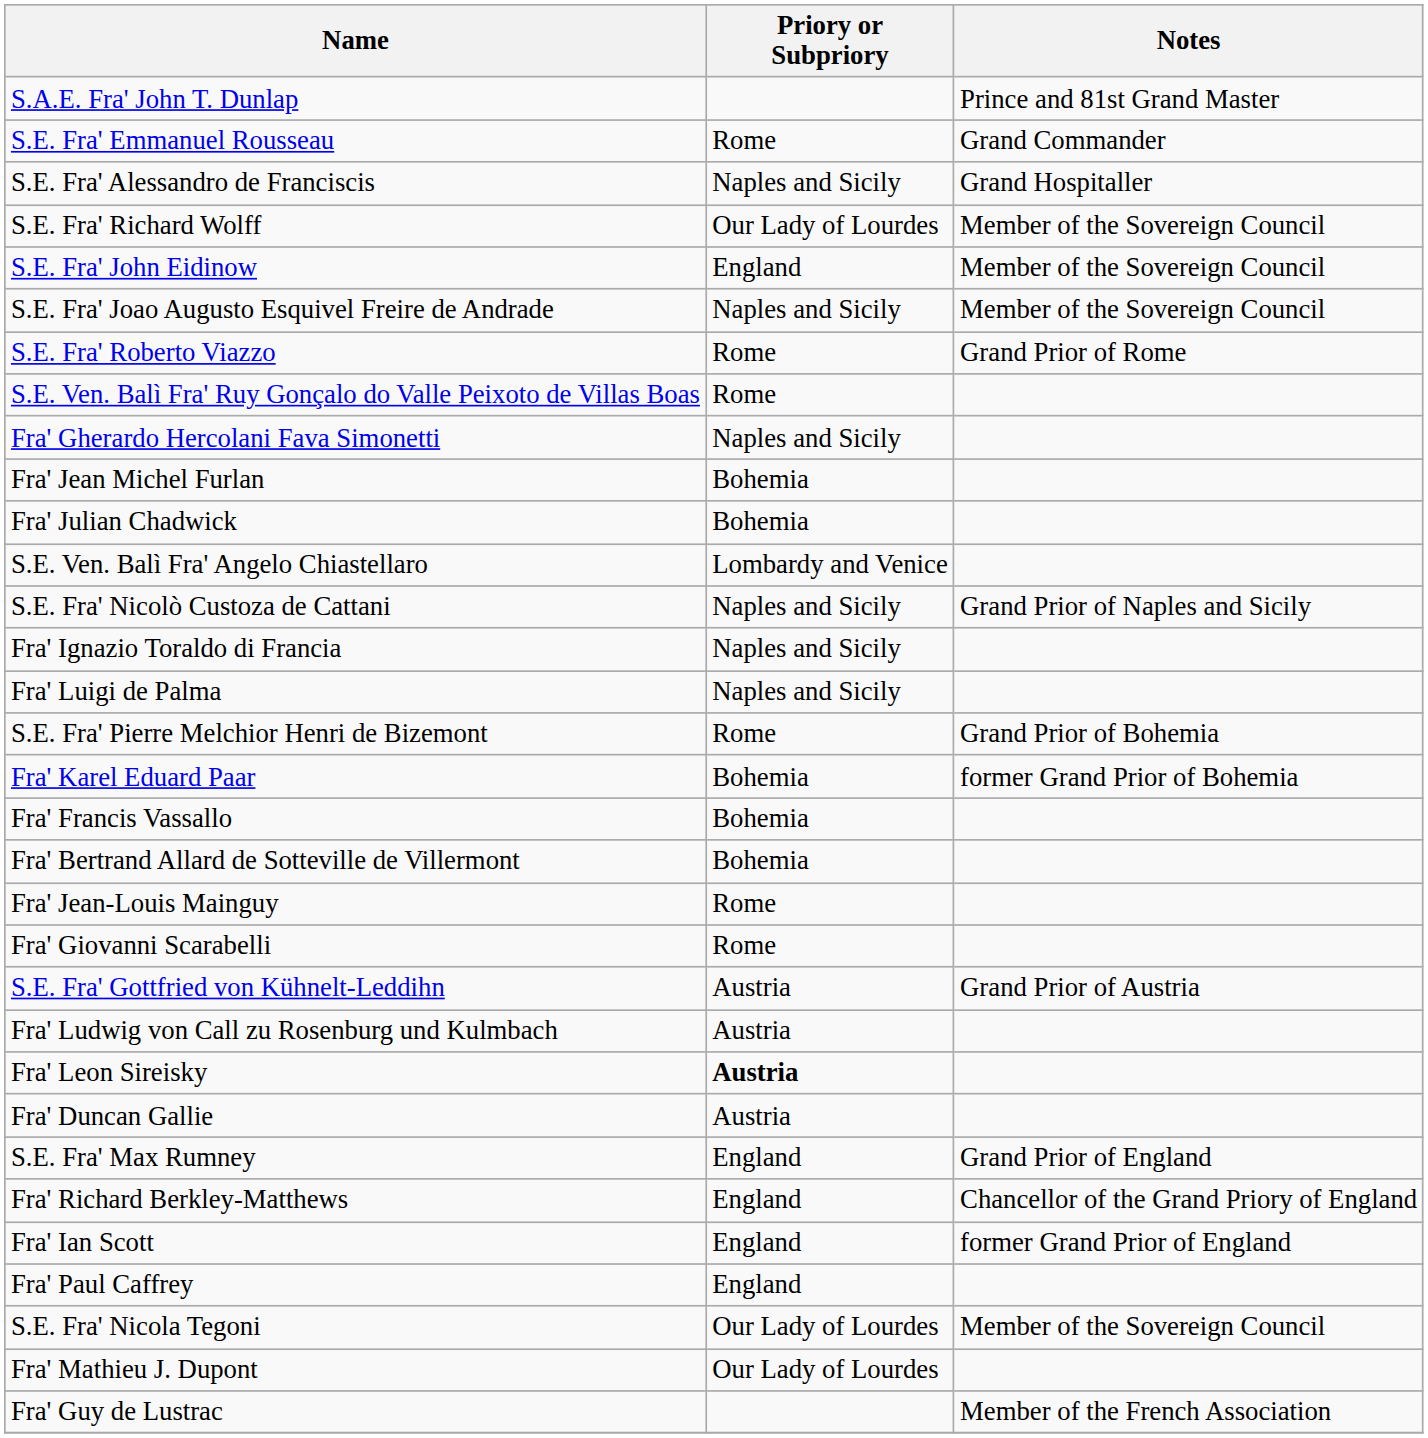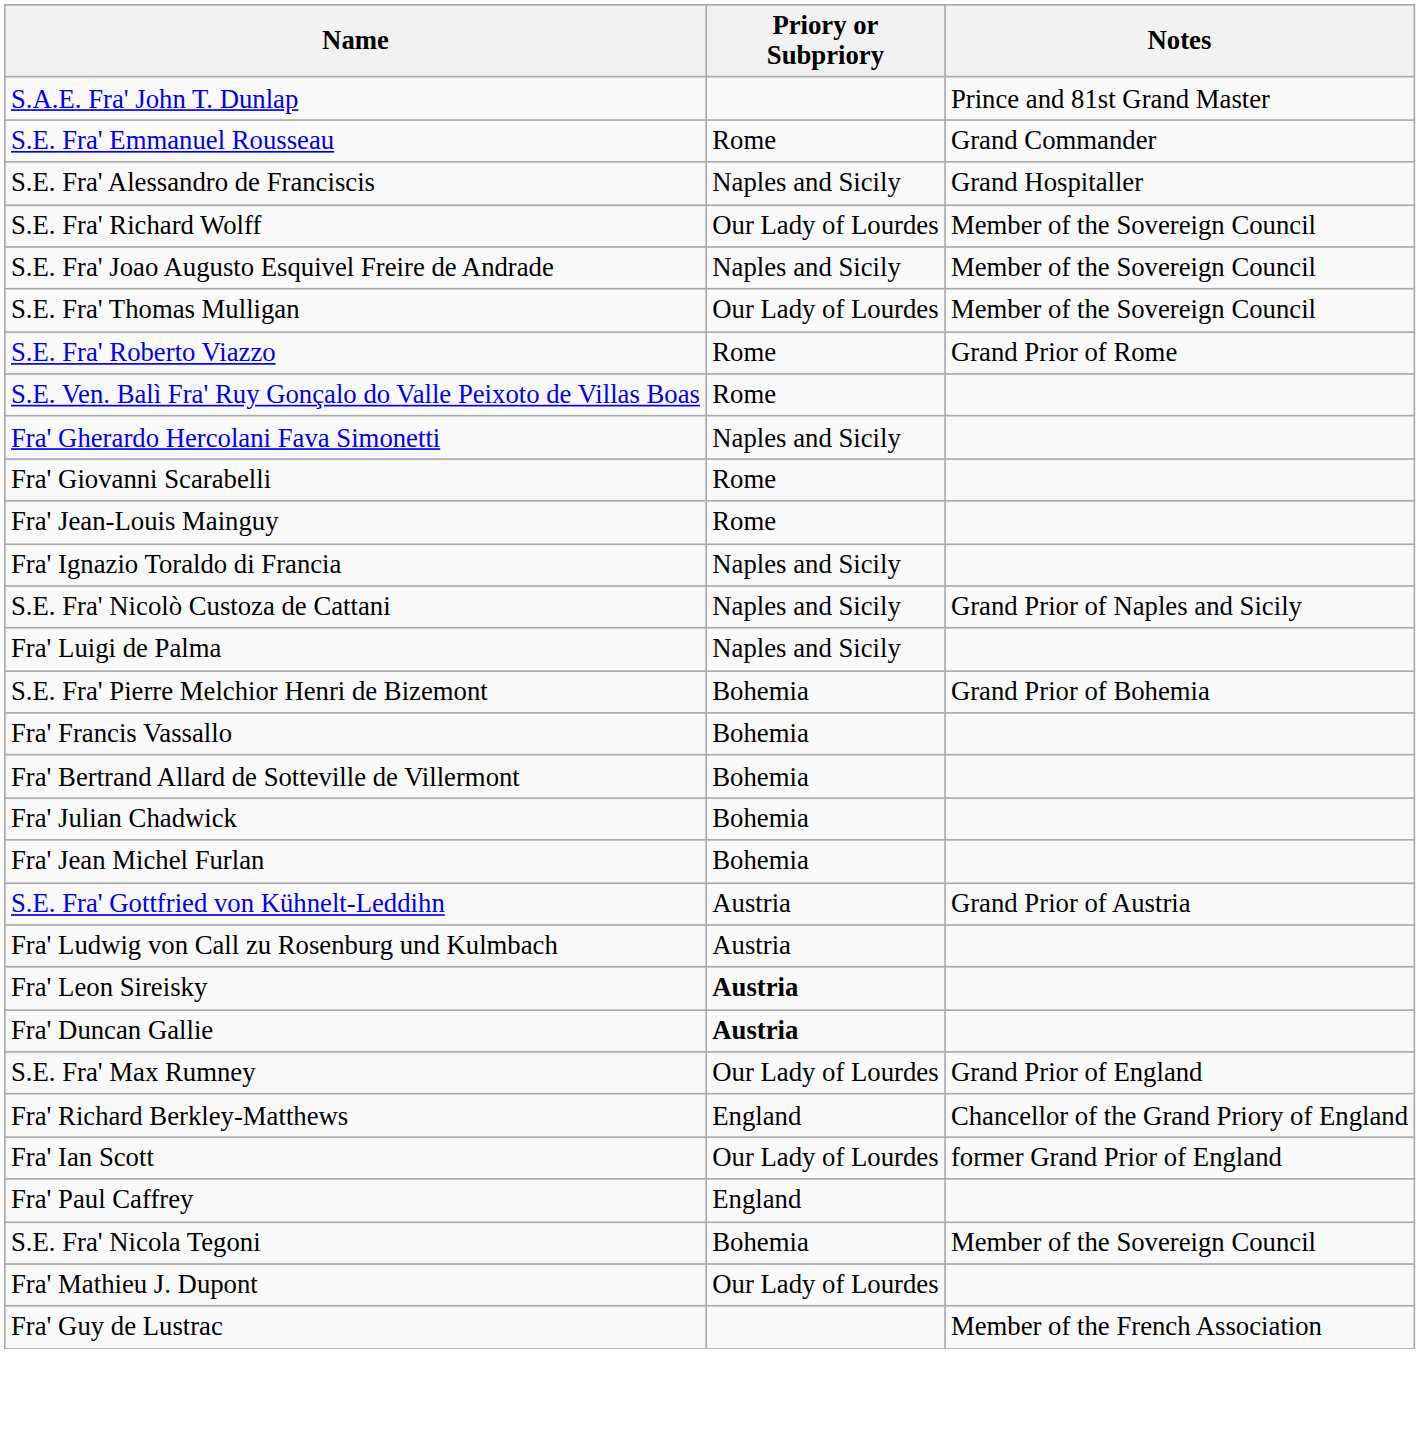 <table class="wikitable sortable">
 <tr>
 <th>Name</th>
 <th>Priory or<br>Subpriory</th>
 <th ! class=unsortable>Notes</th>
 </tr>
 <tr>
 <td data-sort-value="Dunlap"><a href='#'>S.A.E. Fra' John T. Dunlap</a></td>
 <td></td>
 <td>Prince and 81st Grand Master</td>
 </tr>
 <tr>
 <td data-sort-value="Rousseau"><a href='#'>S.E. Fra' Emmanuel Rousseau</a></td>
 <td>Rome</td>
 <td>Grand Commander</td>
 </tr>
 <tr>
 <td data-sort-value="Franciscis">S.E. Fra' Alessandro de Franciscis</td>
 <td>Naples and Sicily</td>
 <td>Grand Hospitaller</td>
 </tr>
 <tr>
 <td data-sort-value="Wolff">S.E. Fra' Richard Wolff</td>
 <td>Our Lady of Lourdes</td>
 <td>Member of the Sovereign Council</td>
 </tr>
 <tr>
-<td data-sort-value="Eidinow"><a href='#'>S.E. Fra' John Eidinow</a></td>
-<td>England</td>
+<td data-sort-value="Esquivel">S.E. Fra' Joao Augusto Esquivel Freire de Andrade</td>
+<td>Naples and Sicily</td>
 <td>Member of the Sovereign Council</td>
 </tr>
 <tr>
-<td data-sort-value="Esquivel">S.E. Fra' Joao Augusto Esquivel Freire de Andrade</td>
-<td>Naples and Sicily</td>
+<td data-sort-value="Mulligan">S.E. Fra' Thomas Mulligan</td>
+<td>Our Lady of Lourdes</td>
 <td>Member of the Sovereign Council</td>
 </tr>
 <tr>
 <td data-sort-value="Viazzo"><a href='#'>S.E. Fra' Roberto Viazzo</a></td>
 <td>Rome</td>
 <td>Grand Prior of Rome</td>
 </tr>
 <tr>
 <td data-sort-value="Goncalo"><a href='#'>S.E. Ven. Balì Fra' Ruy Gonçalo do Valle Peixoto de Villas Boas</a></td>
 <td>Rome</td>
 <td></td>
 </tr>
 <tr>
 <td data-sort-value="Hercolani"><a href='#'>Fra' Gherardo Hercolani Fava Simonetti</a></td>
 <td>Naples and Sicily</td>
 <td></td>
 </tr>
 <tr>
-<td data-sort-value="Furlan">Fra' Jean Michel Furlan</td>
-<td>Bohemia</td>
+<td data-sort-value="Scarabelli">Fra' Giovanni Scarabelli</td>
+<td>Rome</td>
 <td></td>
 </tr>
 <tr>
-<td data-sort-value="Chadwick">Fra' Julian Chadwick</td>
-<td>Bohemia</td>
+<td data-sort-value="Manguy">Fra' Jean-Louis Mainguy</td>
+<td>Rome</td>
 <td></td>
 </tr>
 <tr>
-<td data-sort-value="Chiastellaro">S.E. Ven. Balì Fra' Angelo Chiastellaro</td>
-<td>Lombardy and Venice</td>
+<td data-sort-value="Toraldo">Fra' Ignazio Toraldo di Francia</td>
+<td>Naples and Sicily</td>
 <td></td>
 </tr>
 <tr>
 <td data-sort-value="Custoza">S.E. Fra' Nicolò Custoza de Cattani</td>
 <td>Naples and Sicily</td>
 <td>Grand Prior of Naples and Sicily</td>
 </tr>
 <tr>
-<td data-sort-value="Toraldo">Fra' Ignazio Toraldo di Francia</td>
-<td>Naples and Sicily</td>
-<td></td>
-</tr>
-<tr>
 <td data-sort-value="Palma">Fra' Luigi de Palma</td>
 <td>Naples and Sicily</td>
 <td></td>
 </tr>
 <tr>
 <td data-sort-value="Bizemont">S.E. Fra' Pierre Melchior Henri de Bizemont</td>
-<td>Rome</td>
+<td>Bohemia</td>
 <td>Grand Prior of Bohemia</td>
-</tr>
-<tr>
-<td data-sort-value="Paar"><a href='#'>Fra' Karel Eduard Paar</a></td>
-<td>Bohemia</td>
-<td>former Grand Prior of Bohemia</td>
 </tr>
 <tr>
 <td data-sort-value="Vassallo">Fra' Francis Vassallo</td>
 <td>Bohemia</td>
 <td></td>
 </tr>
 <tr>
 <td data-sort-value="Allard">Fra' Bertrand Allard de Sotteville de Villermont</td>
 <td>Bohemia</td>
 <td></td>
 </tr>
 <tr>
-<td data-sort-value="Manguy">Fra' Jean-Louis Mainguy</td>
-<td>Rome</td>
+<td data-sort-value="Chadwick">Fra' Julian Chadwick</td>
+<td>Bohemia</td>
 <td></td>
 </tr>
 <tr>
-<td data-sort-value="Scarabelli">Fra' Giovanni Scarabelli</td>
-<td>Rome</td>
+<td data-sort-value="Furlan">Fra' Jean Michel Furlan</td>
+<td>Bohemia</td>
 <td></td>
 </tr>
 <tr>
 <td data-sort-value="Kuhnelt"><a href='#'>S.E. Fra' Gottfried von Kühnelt-Leddihn</a></td>
 <td>Austria</td>
 <td>Grand Prior of Austria</td>
 </tr>
 <tr>
 <td data-sort-value="Call">Fra' Ludwig von Call zu Rosenburg und Kulmbach</td>
 <td>Austria</td>
 <td></td>
 </tr>
 <tr>
 <td data-sort-value="Sireisky">Fra' Leon Sireisky</td>
 <td><strong>Austria</strong></td>
 <td></td>
 </tr>
 <tr>
 <td data-sort-value="Gallie">Fra' Duncan Gallie</td>
-<td>Austria</td>
+<td><strong>Austria</strong></td>
 <td></td>
 </tr>
 <tr>
 <td data-sort-value="Rumney">S.E. Fra' Max Rumney</td>
-<td>England</td>
+<td>Our Lady of Lourdes</td>
 <td>Grand Prior of England</td>
 </tr>
 <tr>
 <td data-sort-value="Berkley">Fra' Richard Berkley-Matthews</td>
 <td>England</td>
 <td>Chancellor of the Grand Priory of England</td>
 </tr>
 <tr>
 <td data-sort-value="Scott">Fra' Ian Scott</td>
-<td>England</td>
+<td>Our Lady of Lourdes</td>
 <td>former Grand Prior of England</td>
 </tr>
 <tr>
 <td data-sort-value="Caffrey">Fra' Paul Caffrey</td>
 <td>England</td>
 <td></td>
 </tr>
 <tr>
 <td data-sort-value="Tegoni">S.E. Fra' Nicola Tegoni</td>
-<td>Our Lady of Lourdes</td>
+<td>Bohemia</td>
 <td>Member of the Sovereign Council</td>
 </tr>
 <tr>
 <td data-sort-value="Dupont">Fra' Mathieu J. Dupont</td>
 <td>Our Lady of Lourdes</td>
 <td></td>
 </tr>
 <tr>
 <td data-sort-value="Lustrac">Fra' Guy de Lustrac</td>
 <td></td>
 <td>Member of the French Association</td>
 </tr>
 <tr>
 </tr>
 </table>
